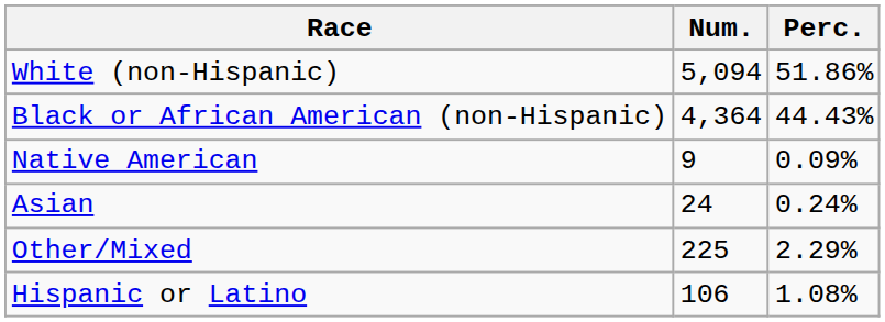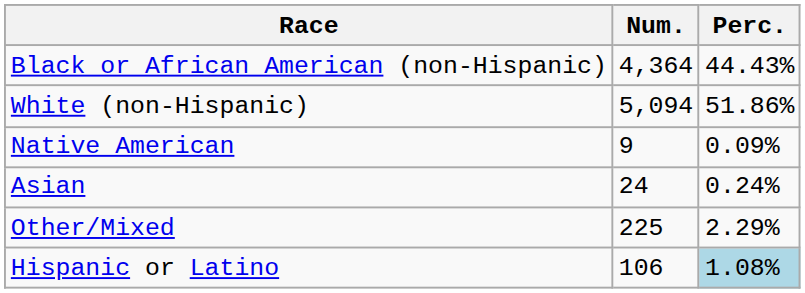 <table class="wikitable">
 <tr>
 <th>Race</th>
 <th>Num.</th>
 <th>Perc.</th>
 </tr>
 <tr>
+<td><a href='#'>Black or African American</a> (non-Hispanic)</td>
+<td>4,364</td>
+<td>44.43%</td>
+</tr>
+<tr>
 <td><a href='#'>White</a> (non-Hispanic)</td>
 <td>5,094</td>
 <td>51.86%</td>
-</tr>
-<tr>
-<td><a href='#'>Black or African American</a> (non-Hispanic)</td>
-<td>4,364</td>
-<td>44.43%</td>
 </tr>
 <tr>
 <td><a href='#'>Native American</a></td>
 <td>9</td>
 <td>0.09%</td>
 </tr>
 <tr>
 <td><a href='#'>Asian</a></td>
 <td>24</td>
 <td>0.24%</td>
 </tr>
 <tr>
 <td><a href='#'>Other/Mixed</a></td>
 <td>225</td>
 <td>2.29%</td>
 </tr>
 <tr>
 <td><a href='#'>Hispanic</a> or <a href='#'>Latino</a></td>
 <td>106</td>
-<td>1.08%</td>
+<td style="background: lightblue;">1.08%</td>
 </tr>
 </table>
